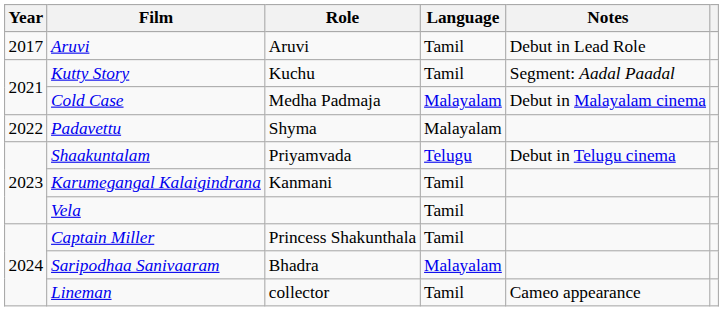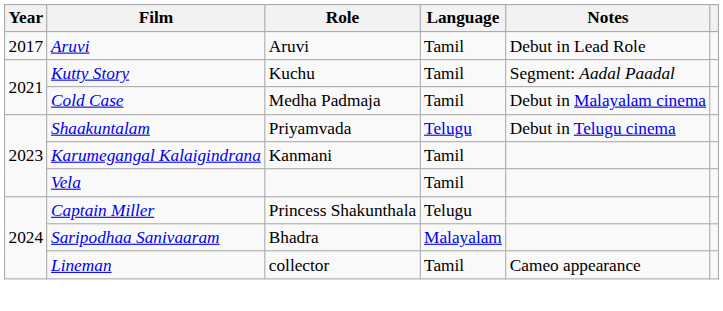 <table class="wikitable sortable plainrowheaders" id="filmography">
 <tr style="background:#ccc; text-align:center;">
 <th>Year</th>
 <th>Film</th>
 <th>Role</th>
 <th>Language</th>
 <th class="unsortable">Notes</th>
 <th class="unsortable"></th>
 </tr>
 <tr>
 <td>2017</td>
 <td><em><a href='#'>Aruvi</a></em></td>
 <td>Aruvi</td>
 <td>Tamil</td>
 <td>Debut in Lead Role</td>
 <td></td>
 </tr>
 <tr>
 <td rowspan="2">2021</td>
 <td><em><a href='#'>Kutty Story</a></em></td>
 <td>Kuchu</td>
 <td>Tamil</td>
 <td>Segment: <em>Aadal Paadal</em></td>
 <td></td>
 </tr>
 <tr>
 <td><em><a href='#'>Cold Case</a></em></td>
 <td>Medha Padmaja</td>
-<td><a href='#'>Malayalam</a></td>
+<td>Tamil</td>
 <td>Debut in <a href='#'>Malayalam cinema</a></td>
-<td></td>
-</tr>
-<tr>
-<td>2022</td>
-<td><em><a href='#'>Padavettu</a></em></td>
-<td>Shyma</td>
-<td>Malayalam</td>
-<td></td>
 <td></td>
 </tr>
 <tr>
 <td rowspan="3">2023</td>
 <td><em><a href='#'>Shaakuntalam</a></em></td>
 <td>Priyamvada</td>
 <td><a href='#'>Telugu</a></td>
 <td>Debut in <a href='#'>Telugu cinema</a></td>
 <td><br></td>
 </tr>
 <tr>
 <td><em><a href='#'>Karumegangal Kalaigindrana</a></em></td>
 <td>Kanmani</td>
 <td>Tamil</td>
 <td></td>
 <td></td>
 </tr>
 <tr>
 <td><em><a href='#'>Vela</a></em></td>
 <td></td>
 <td>Tamil</td>
 <td></td>
 <td></td>
 </tr>
 <tr>
 <td rowspan="3">2024</td>
 <td><em><a href='#'>Captain Miller</a></em></td>
 <td>Princess Shakunthala</td>
-<td>Tamil</td>
+<td>Telugu</td>
 <td></td>
 <td></td>
 </tr>
 <tr>
 <td><em><a href='#'>Saripodhaa Sanivaaram</a></em></td>
 <td>Bhadra</td>
 <td><a href='#'>Malayalam</a></td>
 <td></td>
 <td></td>
 </tr>
 <tr>
 <td><em><a href='#'>Lineman</a></em></td>
 <td>collector</td>
 <td>Tamil</td>
 <td>Cameo appearance</td>
 <td></td>
 </tr>
 </table>
